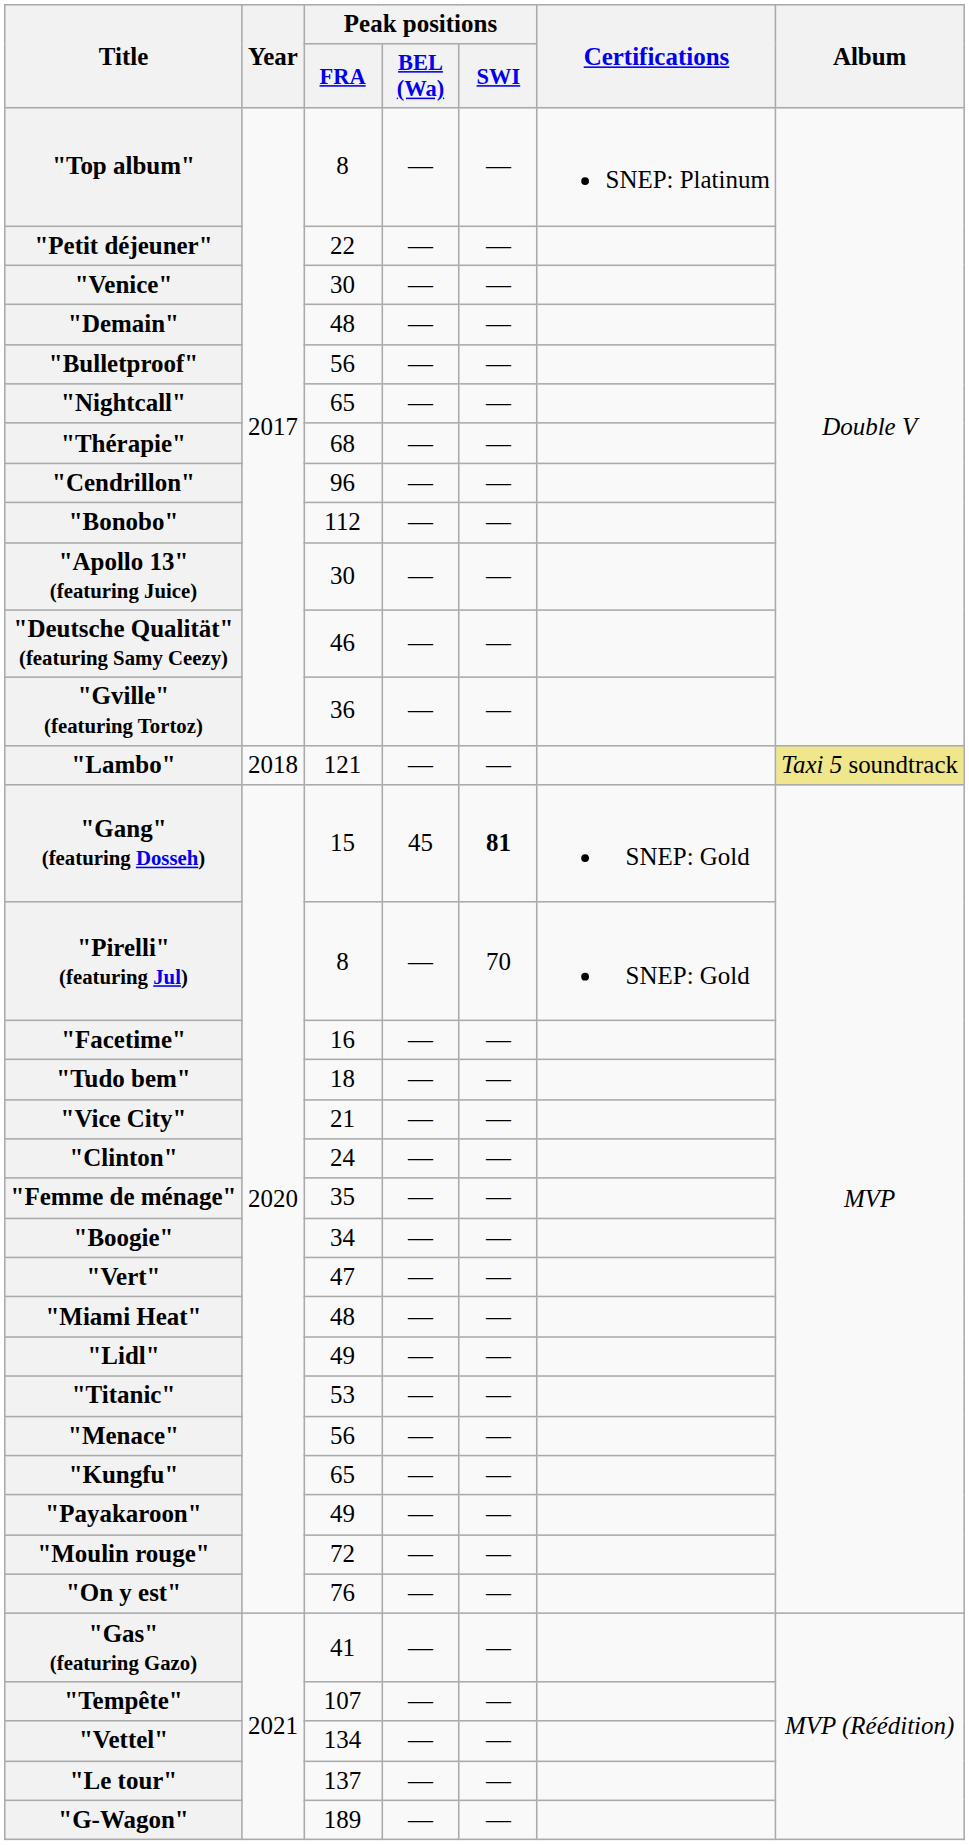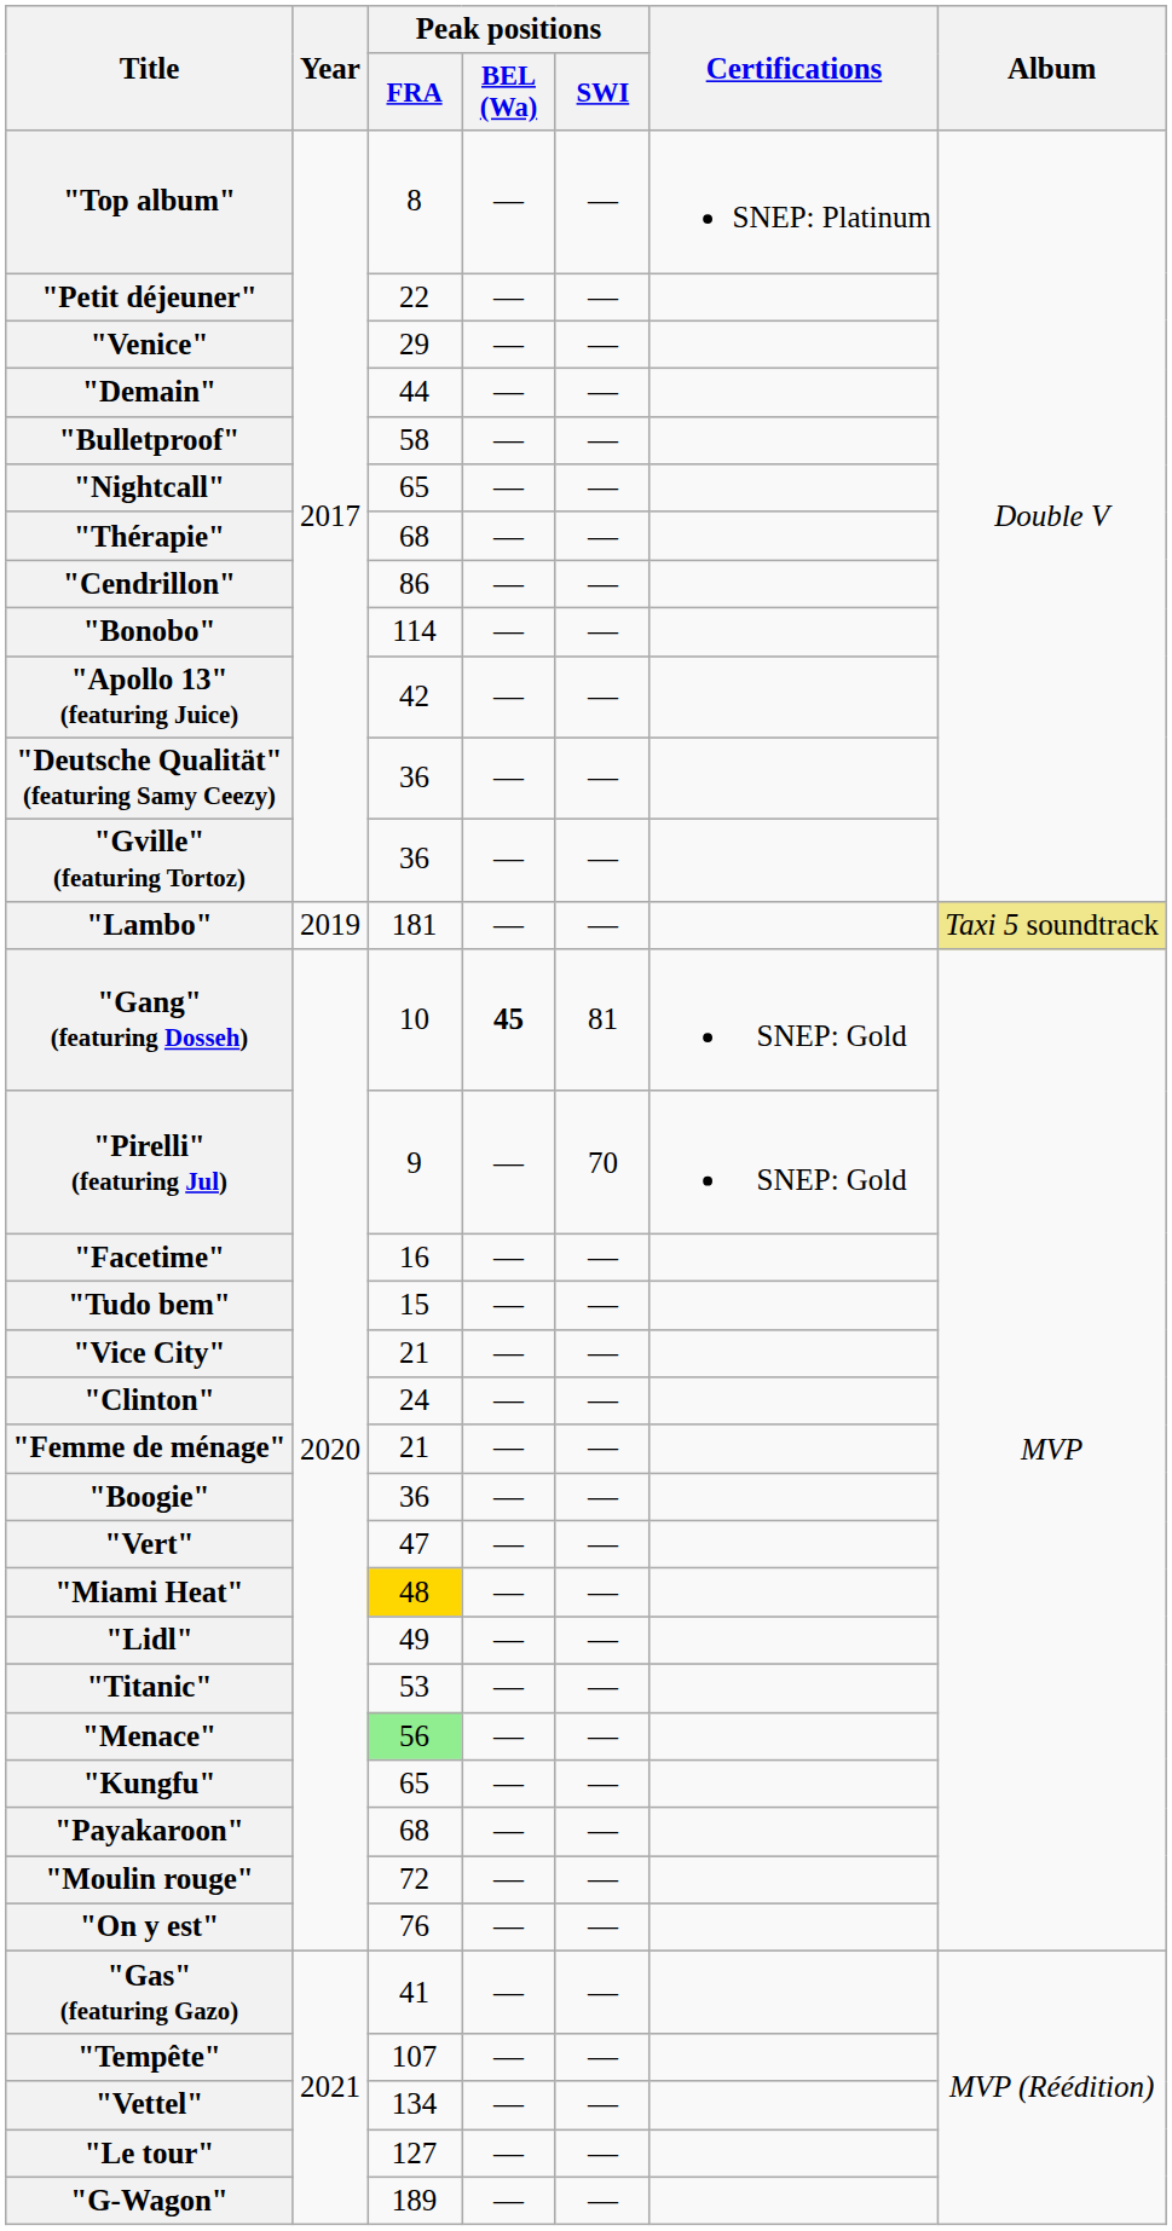 <table class="wikitable plainrowheaders" style="text-align:center">
 <tr>
 <th scope="col" rowspan="2">Title</th>
 <th scope="col" rowspan="2">Year</th>
 <th scope="col" colspan="3">Peak positions</th>
 <th scope="col" rowspan="2"><a href='#'>Certifications</a></th>
 <th scope="col" rowspan="2">Album</th>
 </tr>
 <tr>
 <th scope="col" style="width:3em;font-size:90%;"><a href='#'>FRA</a><br></th>
 <th scope="col" style="width:3em;font-size:90%;"><a href='#'>BEL <br>(Wa)</a><br></th>
 <th scope="col" style="width:3em;font-size:90%;"><a href='#'>SWI</a><br></th>
 </tr>
 <tr>
 <th scope="row">"Top album"</th>
 <td rowspan=12>2017</td>
 <td>8</td>
 <td>—</td>
 <td>—</td>
 <td><br><ul><li>SNEP: Platinum</li></ul></td>
 <td rowspan=12><em>Double V</em></td>
 </tr>
 <tr>
 <th scope="row">"Petit déjeuner"</th>
 <td>22</td>
 <td>—</td>
 <td>—</td>
 <td></td>
 </tr>
 <tr>
 <th scope="row">"Venice"</th>
-<td>30</td>
+<td>29</td>
 <td>—</td>
 <td>—</td>
 <td></td>
 </tr>
 <tr>
 <th scope="row">"Demain"</th>
-<td>48</td>
+<td>44</td>
 <td>—</td>
 <td>—</td>
 <td></td>
 </tr>
 <tr>
 <th scope="row">"Bulletproof"</th>
-<td>56</td>
+<td>58</td>
 <td>—</td>
 <td>—</td>
 <td></td>
 </tr>
 <tr>
 <th scope="row">"Nightcall"</th>
 <td>65</td>
 <td>—</td>
 <td>—</td>
 <td></td>
 </tr>
 <tr>
 <th scope="row">"Thérapie"</th>
 <td>68</td>
 <td>—</td>
 <td>—</td>
 <td></td>
 </tr>
 <tr>
 <th scope="row">"Cendrillon"</th>
-<td>96</td>
+<td>86</td>
 <td>—</td>
 <td>—</td>
 <td></td>
 </tr>
 <tr>
 <th scope="row">"Bonobo"</th>
-<td>112</td>
+<td>114</td>
 <td>—</td>
 <td>—</td>
 <td></td>
 </tr>
 <tr>
 <th scope="row">"Apollo 13"<br><small>(featuring Juice)</small></th>
-<td>30</td>
+<td>42</td>
 <td>—</td>
 <td>—</td>
 <td></td>
 </tr>
 <tr>
 <th scope="row">"Deutsche Qualität"<br><small>(featuring Samy Ceezy)</small></th>
-<td>46</td>
+<td>36</td>
 <td>—</td>
 <td>—</td>
 <td></td>
 </tr>
 <tr>
 <th scope="row">"Gville"<br><small>(featuring Tortoz)</small></th>
 <td>36</td>
 <td>—</td>
 <td>—</td>
 <td></td>
 </tr>
 <tr>
 <th scope="row">"Lambo"<br></th>
-<td>2018</td>
-<td>121</td>
+<td>2019</td>
+<td>181</td>
 <td>—</td>
 <td>—</td>
 <td></td>
 <td style="background: khaki;"><em>Taxi 5</em> soundtrack</td>
 </tr>
 <tr>
 <th scope="row">"Gang"<br><small>(featuring <a href='#'>Dosseh</a>)</small></th>
 <td rowspan=17>2020</td>
-<td>15</td>
-<td>45</td>
-<td><strong>81</strong></td>
+<td>10</td>
+<td><strong>45</strong></td>
+<td>81</td>
 <td><br><ul><li>SNEP: Gold</li></ul></td>
 <td rowspan="17"><em>MVP</em></td>
 </tr>
 <tr>
 <th scope="row">"Pirelli"<br><small>(featuring <a href='#'>Jul</a>)</small></th>
-<td>8</td>
+<td>9</td>
 <td>—</td>
 <td>70</td>
 <td><br><ul><li>SNEP: Gold</li></ul></td>
 </tr>
 <tr>
 <th scope="row">"Facetime"</th>
 <td>16</td>
 <td>—</td>
 <td>—</td>
 <td></td>
 </tr>
 <tr>
 <th scope="row">"Tudo bem"</th>
-<td>18</td>
+<td>15</td>
 <td>—</td>
 <td>—</td>
 <td></td>
 </tr>
 <tr>
 <th scope="row">"Vice City"</th>
 <td>21</td>
 <td>—</td>
 <td>—</td>
 <td></td>
 </tr>
 <tr>
 <th scope="row">"Clinton"</th>
 <td>24</td>
 <td>—</td>
 <td>—</td>
 <td></td>
 </tr>
 <tr>
 <th scope="row">"Femme de ménage"</th>
-<td>35</td>
+<td>21</td>
 <td>—</td>
 <td>—</td>
 <td></td>
 </tr>
 <tr>
 <th scope="row">"Boogie"</th>
-<td>34</td>
+<td>36</td>
 <td>—</td>
 <td>—</td>
 <td></td>
 </tr>
 <tr>
 <th scope="row">"Vert"</th>
 <td>47</td>
 <td>—</td>
 <td>—</td>
 <td></td>
 </tr>
 <tr>
 <th scope="row">"Miami Heat"</th>
-<td>48</td>
+<td style="background: gold;">48</td>
 <td>—</td>
 <td>—</td>
 <td></td>
 </tr>
 <tr>
 <th scope="row">"Lidl"</th>
 <td>49</td>
 <td>—</td>
 <td>—</td>
 <td></td>
 </tr>
 <tr>
 <th scope="row">"Titanic"</th>
 <td>53</td>
 <td>—</td>
 <td>—</td>
 <td></td>
 </tr>
 <tr>
 <th scope="row">"Menace"</th>
-<td>56</td>
+<td style="background: lightgreen;">56</td>
 <td>—</td>
 <td>—</td>
 <td></td>
 </tr>
 <tr>
 <th scope="row">"Kungfu"</th>
 <td>65</td>
 <td>—</td>
 <td>—</td>
 <td></td>
 </tr>
 <tr>
 <th scope="row">"Payakaroon"</th>
-<td>49</td>
+<td>68</td>
 <td>—</td>
 <td>—</td>
 <td></td>
 </tr>
 <tr>
 <th scope="row">"Moulin rouge"</th>
 <td>72</td>
 <td>—</td>
 <td>—</td>
 <td></td>
 </tr>
 <tr>
 <th scope="row">"On y est"</th>
 <td>76</td>
 <td>—</td>
 <td>—</td>
 <td></td>
 </tr>
 <tr>
 <th scope="row">"Gas"<br><small>(featuring Gazo)</small></th>
 <td rowspan="5">2021</td>
 <td>41</td>
 <td>—</td>
 <td>—</td>
 <td></td>
 <td rowspan="5"><em>MVP (Réédition)</em></td>
 </tr>
 <tr>
 <th scope="row">"Tempête"<br></th>
 <td>107</td>
 <td>—</td>
 <td>—</td>
 <td></td>
 </tr>
 <tr>
 <th scope="row">"Vettel"</th>
 <td>134</td>
 <td>—</td>
 <td>—</td>
 <td></td>
 </tr>
 <tr>
 <th scope="row">"Le tour"<br></th>
-<td>137</td>
+<td>127</td>
 <td>—</td>
 <td>—</td>
 <td></td>
 </tr>
 <tr>
 <th scope="row">"G-Wagon"</th>
 <td>189</td>
 <td>—</td>
 <td>—</td>
 <td></td>
 </tr>
 </table>
